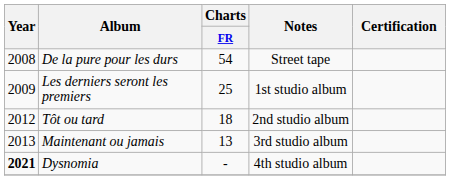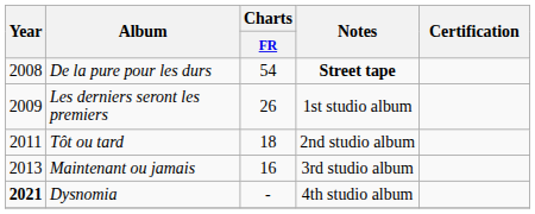 <table class="wikitable">
 <tr>
 <th align="center" rowspan="2">Year</th>
 <th align="center" rowspan="2" width="180">Album</th>
 <th align="center" colspan="1">Charts</th>
 <th align="center" rowspan="2">Notes</th>
 <th align="center" rowspan="2" width="100">Certification</th>
 </tr>
 <tr>
 <th width="20"><small><a href='#'>FR</a></small><br></th>
 </tr>
 <tr>
 <td align="center">2008</td>
 <td><em>De la pure pour les durs</em></td>
 <td align="center">54</td>
-<td align="center">Street tape</td>
+<td align="center"><strong>Street tape</strong></td>
 <td align="center"></td>
 </tr>
 <tr>
 <td align="center">2009</td>
 <td><em>Les derniers seront les premiers</em></td>
-<td align="center">25</td>
+<td align="center">26</td>
 <td align="center">1st studio album</td>
 <td align="center"></td>
 </tr>
 <tr>
-<td align="center">2012</td>
+<td align="center">2011</td>
 <td><em>Tôt ou tard</em></td>
 <td align="center">18</td>
 <td align="center">2nd studio album</td>
 <td align="center"></td>
 </tr>
 <tr>
 <td align="center">2013</td>
 <td><em>Maintenant ou jamais</em></td>
-<td align="center">13</td>
+<td align="center">16</td>
 <td align="center">3rd studio album</td>
 <td align="center"></td>
 </tr>
 <tr>
 <td align="center"><strong>2021</strong></td>
 <td><em>Dysnomia</em></td>
 <td align="center">-</td>
 <td align="center">4th studio album</td>
 <td align="center"></td>
 </tr>
 <tr>
 </tr>
 </table>
